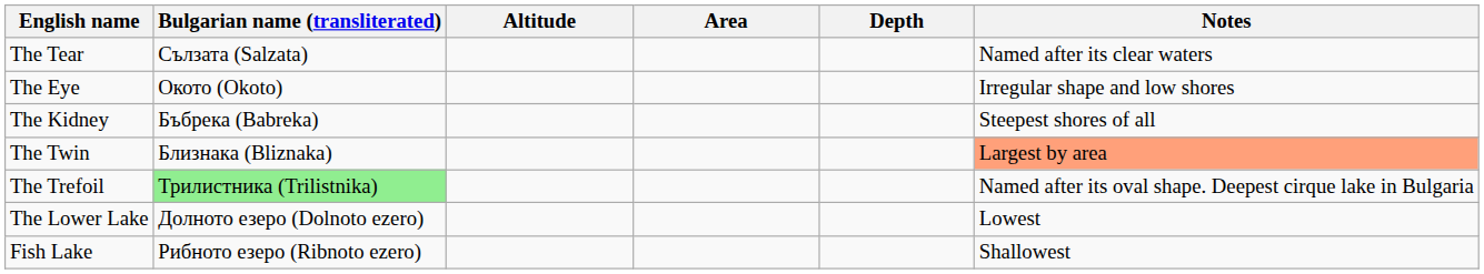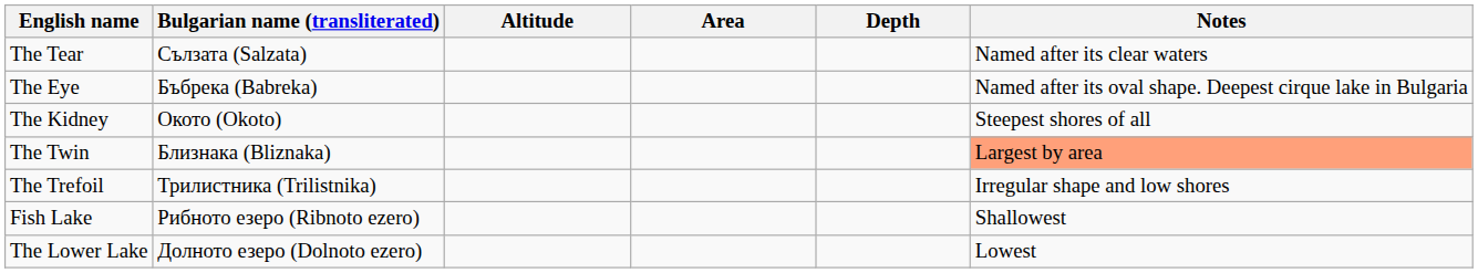 <table class="sortable wikitable">
 <tr>
 <th>English name</th>
 <th>Bulgarian name (<a href='#'>transliterated</a>)</th>
 <th style="width:8.5em;">Altitude</th>
 <th style="width:8.5em;">Area</th>
 <th style="width:7em;">Depth</th>
 <th>Notes</th>
 </tr>
 <tr>
 <td>The Tear</td>
 <td>Сълзата (Salzata)</td>
 <td align="center"></td>
 <td align="center"></td>
 <td align="center"></td>
 <td>Named after its clear waters</td>
 </tr>
 <tr>
 <td>The Eye</td>
-<td>Окото (Okoto)</td>
+<td>Бъбрека (Babreka)</td>
 <td align="center"></td>
 <td align="center"></td>
 <td align="center"></td>
-<td>Irregular shape and low shores</td>
+<td>Named after its oval shape. Deepest cirque lake in Bulgaria</td>
 </tr>
 <tr>
 <td>The Kidney</td>
-<td>Бъбрека (Babreka)</td>
+<td>Окото (Okoto)</td>
 <td align="center"></td>
 <td align="center"></td>
 <td align="center"></td>
 <td>Steepest shores of all</td>
 </tr>
 <tr>
 <td>The Twin</td>
 <td>Близнака (Bliznaka)</td>
 <td align="center"></td>
 <td align="center"></td>
 <td align="center"></td>
 <td style="background: lightsalmon;">Largest by area</td>
 </tr>
 <tr>
 <td>The Trefoil</td>
-<td style="background: lightgreen;">Трилистника (Trilistnika)</td>
+<td>Трилистника (Trilistnika)</td>
 <td align="center"></td>
 <td align="center"></td>
 <td align="center"></td>
-<td>Named after its oval shape. Deepest cirque lake in Bulgaria</td>
+<td>Irregular shape and low shores</td>
+</tr>
+<tr>
+<td>Fish Lake</td>
+<td>Рибното езеро (Ribnoto ezero)</td>
+<td align="center"></td>
+<td align="center"></td>
+<td align="center"></td>
+<td>Shallowest</td>
 </tr>
 <tr>
 <td>The Lower Lake</td>
 <td>Долното езеро (Dolnoto ezero)</td>
 <td align="center"></td>
 <td align="center"></td>
 <td align="center"></td>
 <td>Lowest</td>
 </tr>
-<tr>
-<td>Fish Lake</td>
-<td>Рибното езеро (Ribnoto ezero)</td>
-<td align="center"></td>
-<td align="center"></td>
-<td align="center"></td>
-<td>Shallowest</td>
-</tr>
 </table>
